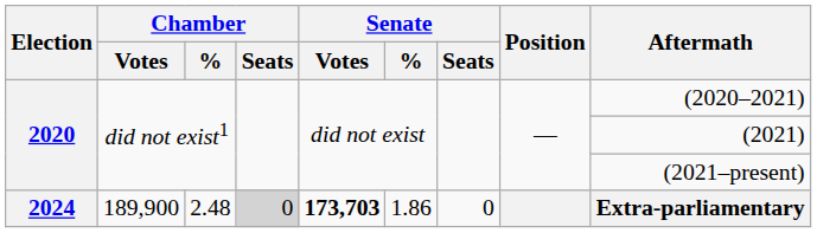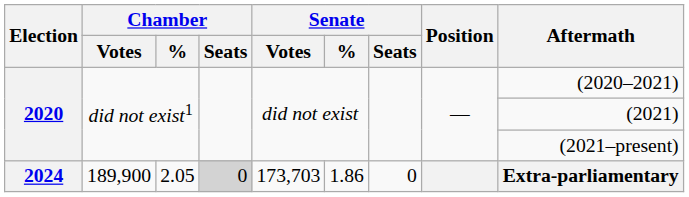 <table class="wikitable" style="text-align: right;">
 <tr>
 <th rowspan="2">Election</th>
 <th colspan="3"><a href='#'>Chamber</a></th>
 <th colspan="3"><a href='#'>Senate</a></th>
 <th rowspan="2">Position</th>
 <th rowspan="2">Aftermath</th>
 </tr>
 <tr>
 <th>Votes</th>
 <th>%</th>
 <th>Seats</th>
 <th>Votes</th>
 <th>%</th>
 <th>Seats</th>
 </tr>
 <tr>
 <th rowspan="3"><a href='#'>2020</a></th>
 <td rowspan="3"; colspan=2; style="text-align: center;"><em>did not exist</em><sup>1</sup></td>
 <td rowspan="3"></td>
 <td rowspan="3"; colspan=2; style="text-align: center;"><em>did not exist</em></td>
 <td rowspan="3"></td>
 <td rowspan="3"; style="text-align: center;">—</td>
 <td> (2020–2021)</td>
 </tr>
 <tr>
 <td> (2021)</td>
 </tr>
 <tr>
 <td> (2021–present)</td>
 </tr>
 <tr>
 <th><a href='#'>2024</a></th>
 <td>189,900</td>
-<td>2.48</td>
+<td>2.05</td>
 <td style="background: lightgrey;">0</td>
-<td><strong>173,703</strong></td>
+<td>173,703</td>
 <td>1.86</td>
 <td>0</td>
 <th></th>
 <th>Extra-parliamentary</th>
 </tr>
 </table>
